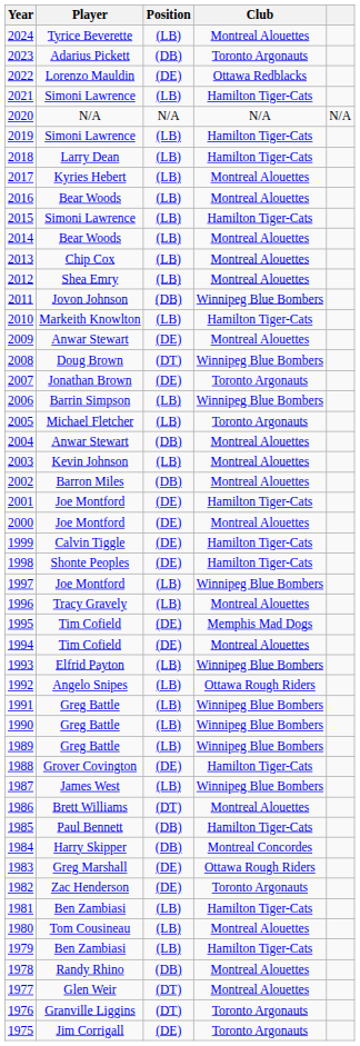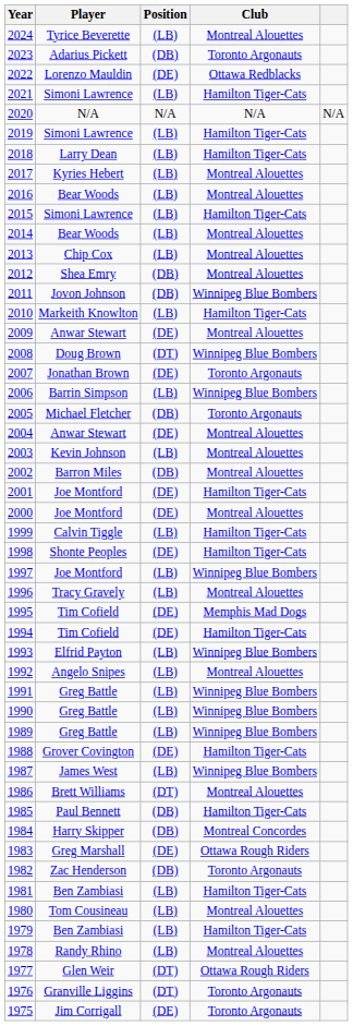 <table class="wikitable sortable" style="text-align:center">
 <tr>
 <th>Year</th>
 <th>Player</th>
 <th>Position</th>
 <th>Club</th>
 <th class="unsortable"></th>
 </tr>
 <tr>
 <td><a href='#'>2024</a></td>
 <td><a href='#'>Tyrice Beverette</a></td>
 <td><a href='#'>(LB)</a></td>
 <td><a href='#'>Montreal Alouettes</a></td>
 <td></td>
 </tr>
 <tr>
 <td><a href='#'>2023</a></td>
 <td><a href='#'>Adarius Pickett</a></td>
 <td><a href='#'>(DB)</a></td>
 <td><a href='#'>Toronto Argonauts</a></td>
 <td></td>
 </tr>
 <tr>
 <td><a href='#'>2022</a></td>
 <td><a href='#'>Lorenzo Mauldin</a></td>
 <td><a href='#'>(DE)</a></td>
 <td><a href='#'>Ottawa Redblacks</a></td>
 <td></td>
 </tr>
 <tr>
 <td><a href='#'>2021</a></td>
 <td><a href='#'>Simoni Lawrence</a></td>
 <td><a href='#'>(LB)</a></td>
 <td><a href='#'>Hamilton Tiger-Cats</a></td>
 <td></td>
 </tr>
 <tr>
 <td><a href='#'>2020</a></td>
 <td>N/A</td>
 <td>N/A</td>
 <td>N/A</td>
 <td>N/A</td>
 </tr>
 <tr>
 <td><a href='#'>2019</a></td>
 <td><a href='#'>Simoni Lawrence</a></td>
 <td><a href='#'>(LB)</a></td>
 <td><a href='#'>Hamilton Tiger-Cats</a></td>
 <td></td>
 </tr>
 <tr>
 <td><a href='#'>2018</a></td>
 <td><a href='#'>Larry Dean</a></td>
 <td><a href='#'>(LB)</a></td>
 <td><a href='#'>Hamilton Tiger-Cats</a></td>
 <td></td>
 </tr>
 <tr>
 <td><a href='#'>2017</a></td>
 <td><a href='#'>Kyries Hebert</a></td>
 <td><a href='#'>(LB)</a></td>
 <td><a href='#'>Montreal Alouettes</a></td>
 <td></td>
 </tr>
 <tr>
 <td><a href='#'>2016</a></td>
 <td><a href='#'>Bear Woods</a></td>
 <td><a href='#'>(LB)</a></td>
 <td><a href='#'>Montreal Alouettes</a></td>
 <td></td>
 </tr>
 <tr>
 <td><a href='#'>2015</a></td>
 <td><a href='#'>Simoni Lawrence</a></td>
 <td><a href='#'>(LB)</a></td>
 <td><a href='#'>Hamilton Tiger-Cats</a></td>
 <td></td>
 </tr>
 <tr>
 <td><a href='#'>2014</a></td>
 <td><a href='#'>Bear Woods</a></td>
 <td><a href='#'>(LB)</a></td>
 <td><a href='#'>Montreal Alouettes</a></td>
 <td></td>
 </tr>
 <tr>
 <td><a href='#'>2013</a></td>
 <td><a href='#'>Chip Cox</a></td>
 <td><a href='#'>(LB)</a></td>
 <td><a href='#'>Montreal Alouettes</a></td>
 <td></td>
 </tr>
 <tr>
 <td><a href='#'>2012</a></td>
 <td><a href='#'>Shea Emry</a></td>
-<td><a href='#'>(LB)</a></td>
+<td><a href='#'>(DB)</a></td>
 <td><a href='#'>Montreal Alouettes</a></td>
 <td></td>
 </tr>
 <tr>
 <td><a href='#'>2011</a></td>
 <td><a href='#'>Jovon Johnson</a></td>
 <td><a href='#'>(DB)</a></td>
 <td><a href='#'>Winnipeg Blue Bombers</a></td>
 <td></td>
 </tr>
 <tr>
 <td><a href='#'>2010</a></td>
 <td><a href='#'>Markeith Knowlton</a></td>
 <td><a href='#'>(LB)</a></td>
 <td><a href='#'>Hamilton Tiger-Cats</a></td>
 <td></td>
 </tr>
 <tr>
 <td><a href='#'>2009</a></td>
 <td><a href='#'>Anwar Stewart</a></td>
 <td><a href='#'>(DE)</a></td>
 <td><a href='#'>Montreal Alouettes</a></td>
 <td></td>
 </tr>
 <tr>
 <td><a href='#'>2008</a></td>
 <td><a href='#'>Doug Brown</a></td>
 <td><a href='#'>(DT)</a></td>
 <td><a href='#'>Winnipeg Blue Bombers</a></td>
 <td></td>
 </tr>
 <tr>
 <td><a href='#'>2007</a></td>
 <td><a href='#'>Jonathan Brown</a></td>
 <td><a href='#'>(DE)</a></td>
 <td><a href='#'>Toronto Argonauts</a></td>
 <td></td>
 </tr>
 <tr>
 <td><a href='#'>2006</a></td>
 <td><a href='#'>Barrin Simpson</a></td>
 <td><a href='#'>(LB)</a></td>
 <td><a href='#'>Winnipeg Blue Bombers</a></td>
 <td></td>
 </tr>
 <tr>
 <td><a href='#'>2005</a></td>
 <td><a href='#'>Michael Fletcher</a></td>
-<td><a href='#'>(LB)</a></td>
+<td><a href='#'>(DB)</a></td>
 <td><a href='#'>Toronto Argonauts</a></td>
 <td></td>
 </tr>
 <tr>
 <td><a href='#'>2004</a></td>
 <td><a href='#'>Anwar Stewart</a></td>
-<td><a href='#'>(DB)</a></td>
+<td><a href='#'>(DE)</a></td>
 <td><a href='#'>Montreal Alouettes</a></td>
 <td></td>
 </tr>
 <tr>
 <td><a href='#'>2003</a></td>
 <td><a href='#'>Kevin Johnson</a></td>
 <td><a href='#'>(LB)</a></td>
 <td><a href='#'>Montreal Alouettes</a></td>
 <td></td>
 </tr>
 <tr>
 <td><a href='#'>2002</a></td>
 <td><a href='#'>Barron Miles</a></td>
 <td><a href='#'>(DB)</a></td>
 <td><a href='#'>Montreal Alouettes</a></td>
 <td></td>
 </tr>
 <tr>
 <td><a href='#'>2001</a></td>
 <td><a href='#'>Joe Montford</a></td>
 <td><a href='#'>(DE)</a></td>
 <td><a href='#'>Hamilton Tiger-Cats</a></td>
 <td></td>
 </tr>
 <tr>
 <td><a href='#'>2000</a></td>
 <td><a href='#'>Joe Montford</a></td>
 <td><a href='#'>(DE)</a></td>
 <td><a href='#'>Montreal Alouettes</a></td>
 <td></td>
 </tr>
 <tr>
 <td><a href='#'>1999</a></td>
 <td><a href='#'>Calvin Tiggle</a></td>
-<td><a href='#'>(DE)</a></td>
+<td><a href='#'>(LB)</a></td>
 <td><a href='#'>Hamilton Tiger-Cats</a></td>
 <td></td>
 </tr>
 <tr>
 <td><a href='#'>1998</a></td>
 <td><a href='#'>Shonte Peoples</a></td>
 <td><a href='#'>(DE)</a></td>
 <td><a href='#'>Hamilton Tiger-Cats</a></td>
 <td></td>
 </tr>
 <tr>
 <td><a href='#'>1997</a></td>
 <td><a href='#'>Joe Montford</a></td>
 <td><a href='#'>(LB)</a></td>
 <td><a href='#'>Winnipeg Blue Bombers</a></td>
 <td></td>
 </tr>
 <tr>
 <td><a href='#'>1996</a></td>
 <td><a href='#'>Tracy Gravely</a></td>
 <td><a href='#'>(LB)</a></td>
 <td><a href='#'>Montreal Alouettes</a></td>
 <td></td>
 </tr>
 <tr>
 <td><a href='#'>1995</a></td>
 <td><a href='#'>Tim Cofield</a></td>
 <td><a href='#'>(DE)</a></td>
 <td><a href='#'>Memphis Mad Dogs</a></td>
 <td></td>
 </tr>
 <tr>
 <td><a href='#'>1994</a></td>
 <td><a href='#'>Tim Cofield</a></td>
 <td><a href='#'>(DE)</a></td>
-<td><a href='#'>Montreal Alouettes</a></td>
+<td><a href='#'>Hamilton Tiger-Cats</a></td>
 <td></td>
 </tr>
 <tr>
 <td><a href='#'>1993</a></td>
 <td><a href='#'>Elfrid Payton</a></td>
 <td><a href='#'>(LB)</a></td>
 <td><a href='#'>Winnipeg Blue Bombers</a></td>
 <td></td>
 </tr>
 <tr>
 <td><a href='#'>1992</a></td>
 <td><a href='#'>Angelo Snipes</a></td>
 <td><a href='#'>(LB)</a></td>
-<td><a href='#'>Ottawa Rough Riders</a></td>
+<td><a href='#'>Montreal Alouettes</a></td>
 <td></td>
 </tr>
 <tr>
 <td><a href='#'>1991</a></td>
 <td><a href='#'>Greg Battle</a></td>
 <td><a href='#'>(LB)</a></td>
 <td><a href='#'>Winnipeg Blue Bombers</a></td>
 <td></td>
 </tr>
 <tr>
 <td><a href='#'>1990</a></td>
 <td><a href='#'>Greg Battle</a></td>
 <td><a href='#'>(LB)</a></td>
 <td><a href='#'>Winnipeg Blue Bombers</a></td>
 <td></td>
 </tr>
 <tr>
 <td><a href='#'>1989</a></td>
 <td><a href='#'>Greg Battle</a></td>
 <td><a href='#'>(LB)</a></td>
 <td><a href='#'>Winnipeg Blue Bombers</a></td>
 <td></td>
 </tr>
 <tr>
 <td><a href='#'>1988</a></td>
 <td><a href='#'>Grover Covington</a></td>
 <td><a href='#'>(DE)</a></td>
 <td><a href='#'>Hamilton Tiger-Cats</a></td>
 <td></td>
 </tr>
 <tr>
 <td><a href='#'>1987</a></td>
 <td><a href='#'>James West</a></td>
 <td><a href='#'>(LB)</a></td>
 <td><a href='#'>Winnipeg Blue Bombers</a></td>
 <td></td>
 </tr>
 <tr>
 <td><a href='#'>1986</a></td>
 <td><a href='#'>Brett Williams</a></td>
 <td><a href='#'>(DT)</a></td>
 <td><a href='#'>Montreal Alouettes</a></td>
 <td></td>
 </tr>
 <tr>
 <td><a href='#'>1985</a></td>
 <td><a href='#'>Paul Bennett</a></td>
 <td><a href='#'>(DB)</a></td>
 <td><a href='#'>Hamilton Tiger-Cats</a></td>
 <td></td>
 </tr>
 <tr>
 <td><a href='#'>1984</a></td>
 <td><a href='#'>Harry Skipper</a></td>
 <td><a href='#'>(DB)</a></td>
 <td><a href='#'>Montreal Concordes</a></td>
 <td></td>
 </tr>
 <tr>
 <td><a href='#'>1983</a></td>
 <td><a href='#'>Greg Marshall</a></td>
 <td><a href='#'>(DE)</a></td>
 <td><a href='#'>Ottawa Rough Riders</a></td>
 <td></td>
 </tr>
 <tr>
 <td><a href='#'>1982</a></td>
 <td><a href='#'>Zac Henderson</a></td>
-<td><a href='#'>(DE)</a></td>
+<td><a href='#'>(DB)</a></td>
 <td><a href='#'>Toronto Argonauts</a></td>
 <td></td>
 </tr>
 <tr>
 <td><a href='#'>1981</a></td>
 <td><a href='#'>Ben Zambiasi</a></td>
 <td><a href='#'>(LB)</a></td>
 <td><a href='#'>Hamilton Tiger-Cats</a></td>
 <td></td>
 </tr>
 <tr>
 <td><a href='#'>1980</a></td>
 <td><a href='#'>Tom Cousineau</a></td>
 <td><a href='#'>(LB)</a></td>
 <td><a href='#'>Montreal Alouettes</a></td>
 <td></td>
 </tr>
 <tr>
 <td><a href='#'>1979</a></td>
 <td><a href='#'>Ben Zambiasi</a></td>
 <td><a href='#'>(LB)</a></td>
 <td><a href='#'>Hamilton Tiger-Cats</a></td>
 <td></td>
 </tr>
 <tr>
 <td><a href='#'>1978</a></td>
 <td><a href='#'>Randy Rhino</a></td>
-<td><a href='#'>(DB)</a></td>
+<td><a href='#'>(LB)</a></td>
 <td><a href='#'>Montreal Alouettes</a></td>
 <td></td>
 </tr>
 <tr>
 <td><a href='#'>1977</a></td>
 <td><a href='#'>Glen Weir</a></td>
 <td><a href='#'>(DT)</a></td>
-<td><a href='#'>Montreal Alouettes</a></td>
+<td><a href='#'>Ottawa Rough Riders</a></td>
 <td></td>
 </tr>
 <tr>
 <td><a href='#'>1976</a></td>
 <td><a href='#'>Granville Liggins</a></td>
 <td><a href='#'>(DT)</a></td>
 <td><a href='#'>Toronto Argonauts</a></td>
 <td></td>
 </tr>
 <tr>
 <td><a href='#'>1975</a></td>
 <td><a href='#'>Jim Corrigall</a></td>
 <td><a href='#'>(DE)</a></td>
 <td><a href='#'>Toronto Argonauts</a></td>
 <td></td>
 </tr>
 </table>
